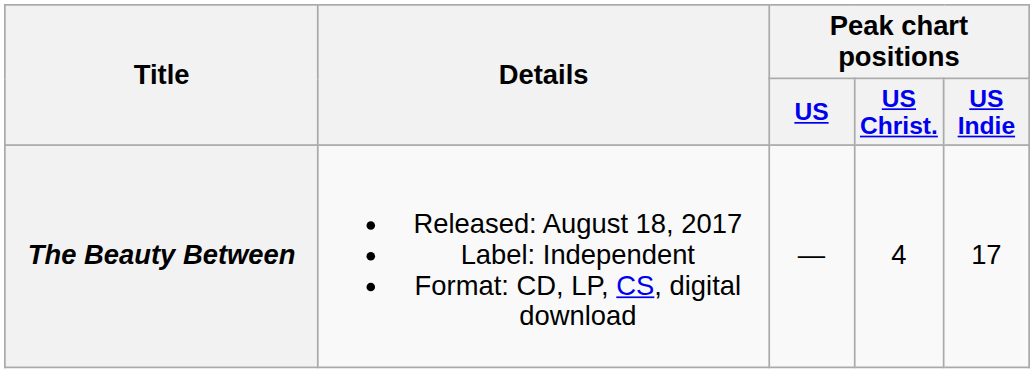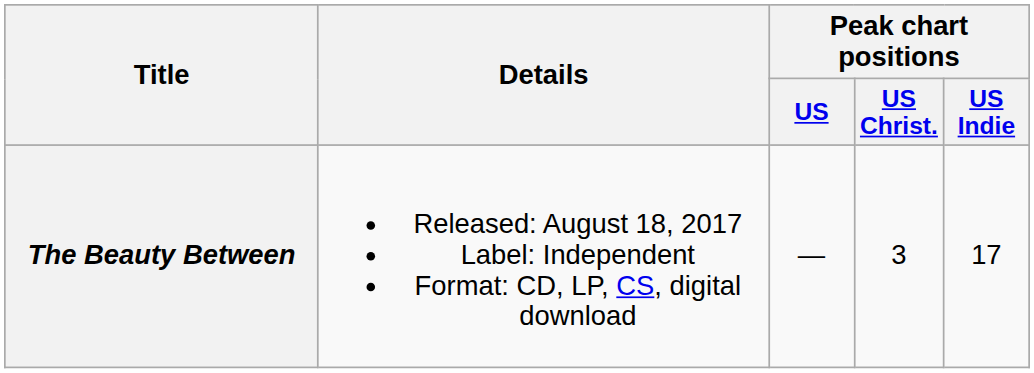 <table class="wikitable plainrowheaders" style="text-align:center;">
 <tr>
 <th scope="col" rowspan="2" style="width:11em;">Title</th>
 <th scope="col" rowspan="2" style="width:16em;">Details</th>
 <th scope="col" colspan="3">Peak chart positions</th>
 </tr>
 <tr>
 <th style="width:3em; font-size:90%"><a href='#'>US</a><br></th>
 <th style="width:3em; font-size:90%"><a href='#'>US<br>Christ.</a><br></th>
 <th style="width:3em; font-size:90%"><a href='#'>US<br>Indie</a><br></th>
 </tr>
 <tr>
 <th scope="row"><em>The Beauty Between</em></th>
 <td><br><ul><li>Released: August 18, 2017</li><li>Label: Independent</li><li>Format: CD, LP, <a href='#'>CS</a>, digital download</li></ul></td>
 <td>—</td>
-<td>4</td>
+<td>3</td>
 <td>17</td>
 </tr>
 </table>
